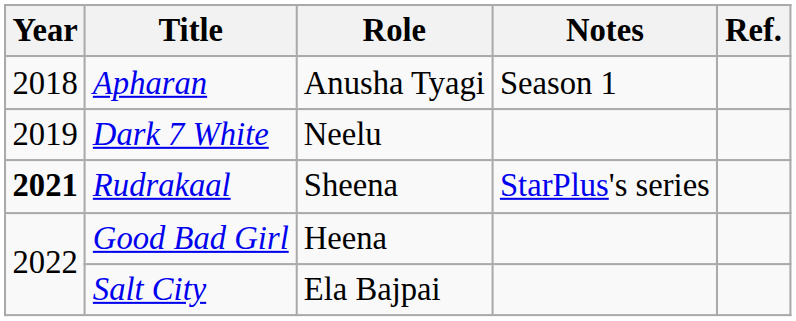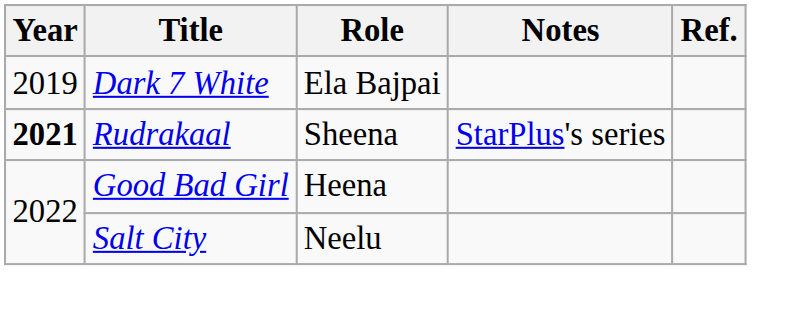 <table class="wikitable sortable">
 <tr>
 <th>Year</th>
 <th>Title</th>
 <th>Role</th>
 <th class="unsortable">Notes</th>
 <th class="unsortable">Ref.</th>
 </tr>
 <tr>
-<td>2018</td>
-<td><em><a href='#'>Apharan</a></em></td>
-<td>Anusha Tyagi</td>
-<td>Season 1</td>
-<td></td>
-</tr>
-<tr>
 <td>2019</td>
 <td><em><a href='#'>Dark 7 White</a></em></td>
-<td>Neelu</td>
+<td>Ela Bajpai</td>
 <td></td>
 <td></td>
 </tr>
 <tr>
 <td><strong>2021</strong></td>
 <td><em><a href='#'>Rudrakaal</a></em></td>
 <td>Sheena</td>
 <td><a href='#'>StarPlus</a>'s series</td>
 <td></td>
 </tr>
 <tr>
 <td rowspan="2">2022</td>
 <td><em><a href='#'>Good Bad Girl</a></em></td>
 <td>Heena</td>
 <td></td>
 <td></td>
 </tr>
 <tr>
 <td><em><a href='#'>Salt City</a></em></td>
-<td>Ela Bajpai</td>
+<td>Neelu</td>
 <td></td>
 <td></td>
 </tr>
 </table>
